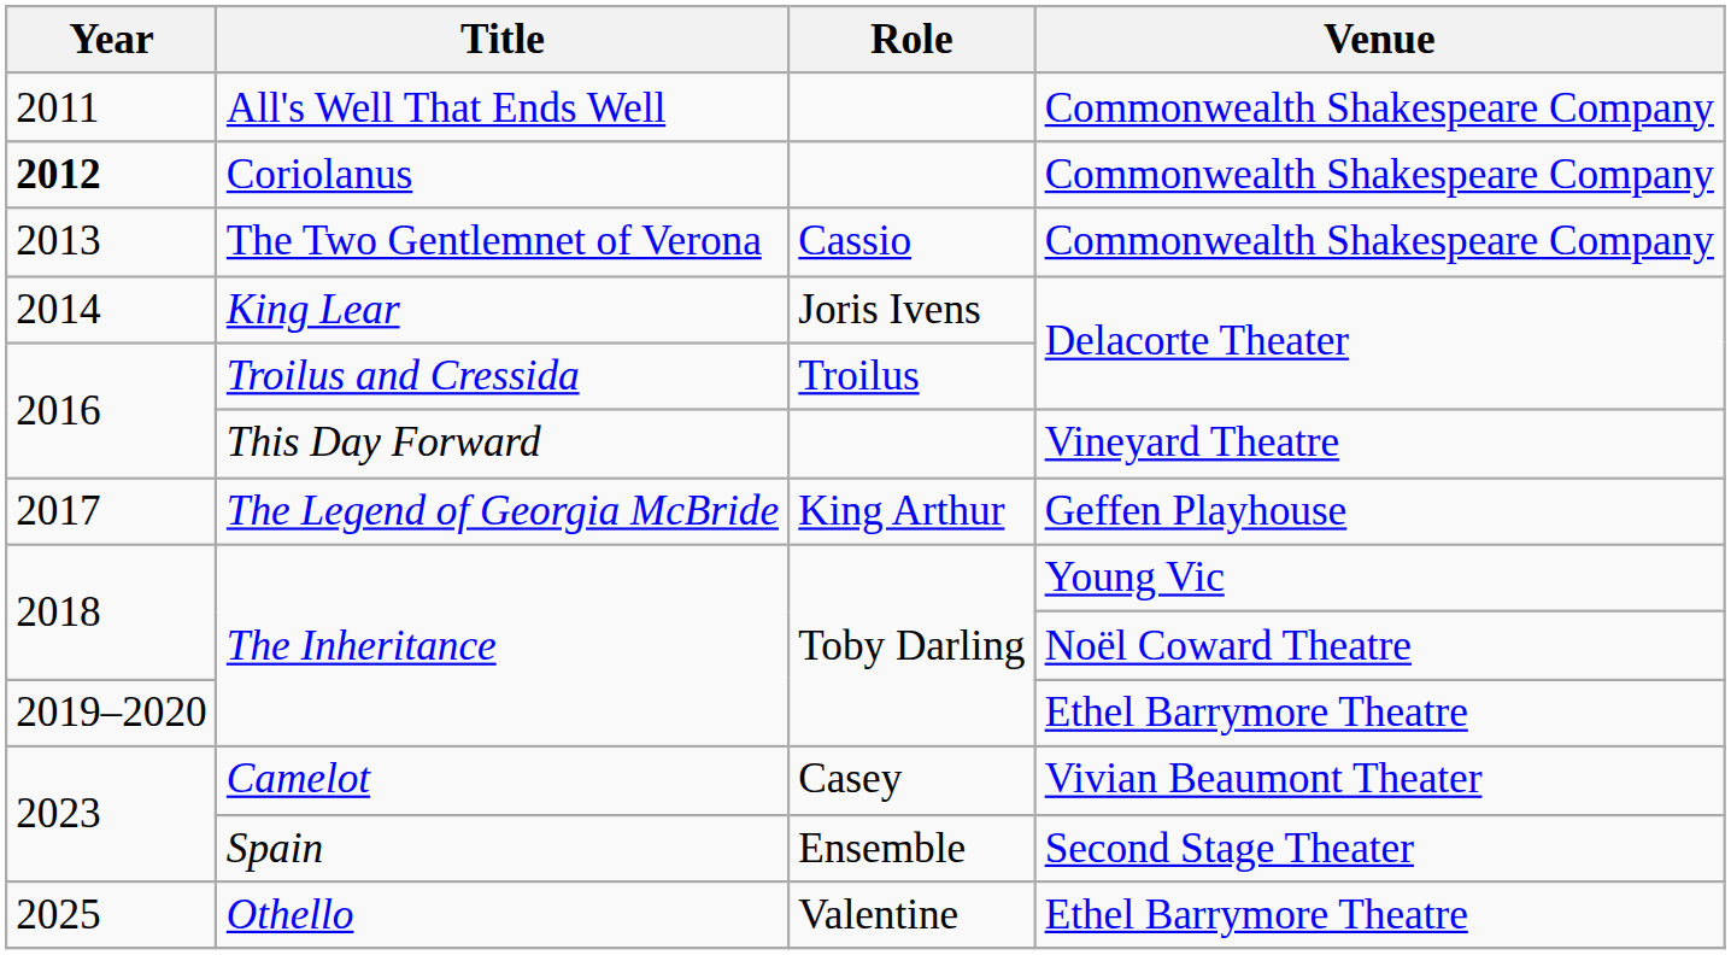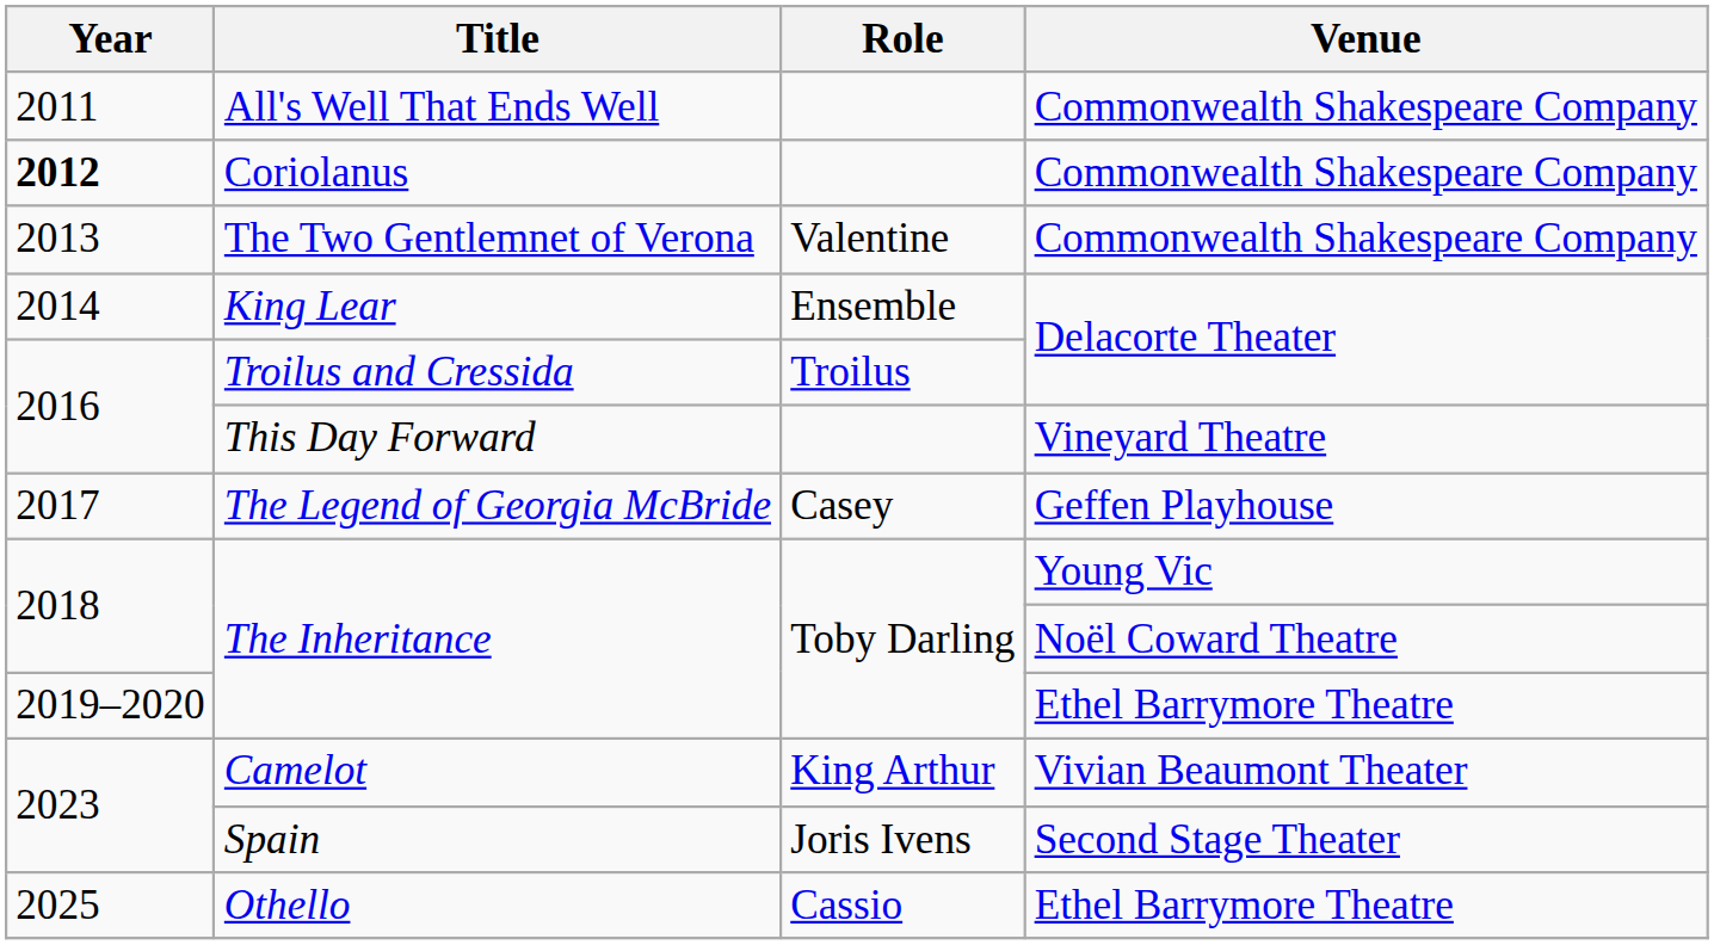 <table class="wikitable sortable">
 <tr>
 <th>Year</th>
 <th>Title</th>
 <th>Role</th>
 <th class="unsortable">Venue</th>
 </tr>
 <tr>
 <td>2011</td>
 <td><a href='#'>All's Well That Ends Well</a></td>
 <td></td>
 <td><a href='#'>Commonwealth Shakespeare Company</a></td>
 </tr>
 <tr>
 <td><strong>2012</strong></td>
 <td><a href='#'>Coriolanus</a></td>
 <td></td>
 <td><a href='#'>Commonwealth Shakespeare Company</a></td>
 </tr>
 <tr>
 <td>2013</td>
 <td><a href='#'>The Two Gentlemnet of Verona</a></td>
-<td><a href='#'>Cassio</a></td>
+<td>Valentine</td>
 <td><a href='#'>Commonwealth Shakespeare Company</a></td>
 </tr>
 <tr>
 <td>2014</td>
 <td><em><a href='#'>King Lear</a></em></td>
-<td>Joris Ivens</td>
+<td>Ensemble</td>
 <td rowspan="2"><a href='#'>Delacorte Theater</a></td>
 </tr>
 <tr>
 <td rowspan="2">2016</td>
 <td><em><a href='#'>Troilus and Cressida</a></em></td>
 <td><a href='#'>Troilus</a></td>
 </tr>
 <tr>
 <td><em>This Day Forward</em></td>
 <td></td>
 <td><a href='#'>Vineyard Theatre</a></td>
 </tr>
 <tr>
 <td>2017</td>
 <td><em><a href='#'>The Legend of Georgia McBride</a></em></td>
-<td><a href='#'>King Arthur</a></td>
+<td>Casey</td>
 <td><a href='#'>Geffen Playhouse</a></td>
 </tr>
 <tr>
 <td rowspan="2">2018</td>
 <td rowspan="3"><em><a href='#'>The Inheritance</a></em></td>
 <td rowspan="3">Toby Darling</td>
 <td><a href='#'>Young Vic</a></td>
 </tr>
 <tr>
 <td><a href='#'>Noël Coward Theatre</a></td>
 </tr>
 <tr>
 <td>2019–2020</td>
 <td><a href='#'>Ethel Barrymore Theatre</a></td>
 </tr>
 <tr>
 <td rowspan="2">2023</td>
 <td><em><a href='#'>Camelot</a></em></td>
-<td>Casey</td>
+<td><a href='#'>King Arthur</a></td>
 <td><a href='#'>Vivian Beaumont Theater</a></td>
 </tr>
 <tr>
 <td><em>Spain</em></td>
-<td>Ensemble</td>
+<td>Joris Ivens</td>
 <td><a href='#'>Second Stage Theater</a></td>
 </tr>
 <tr>
 <td>2025</td>
 <td><em><a href='#'>Othello</a></em></td>
-<td>Valentine</td>
+<td><a href='#'>Cassio</a></td>
 <td><a href='#'>Ethel Barrymore Theatre</a></td>
 </tr>
 <tr>
 </tr>
 </table>
